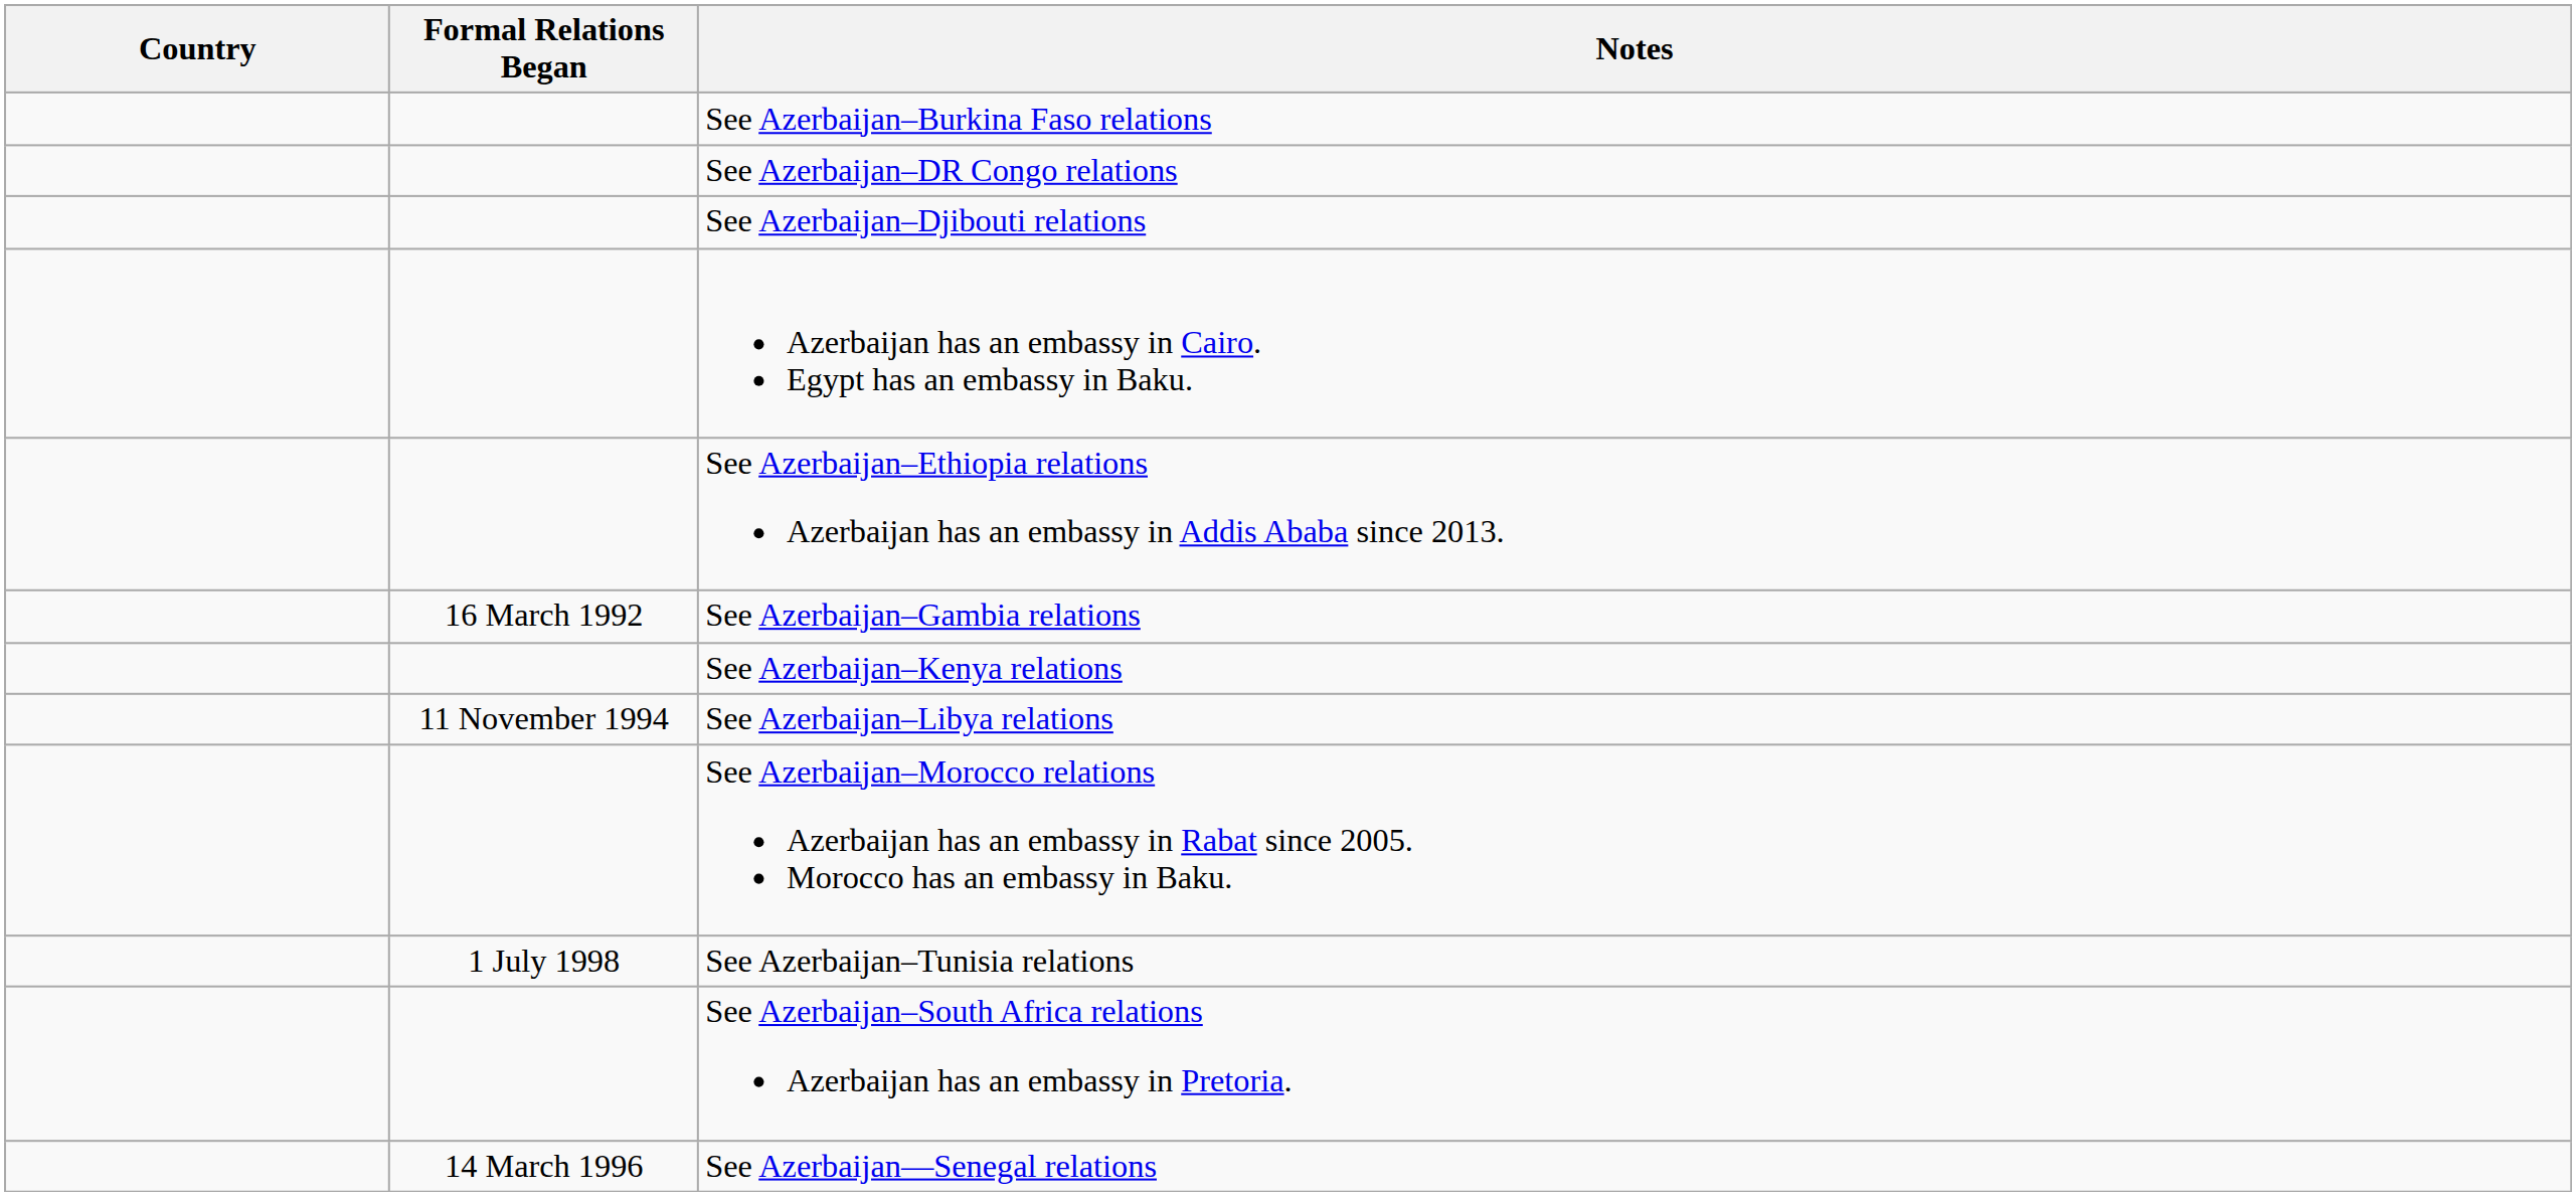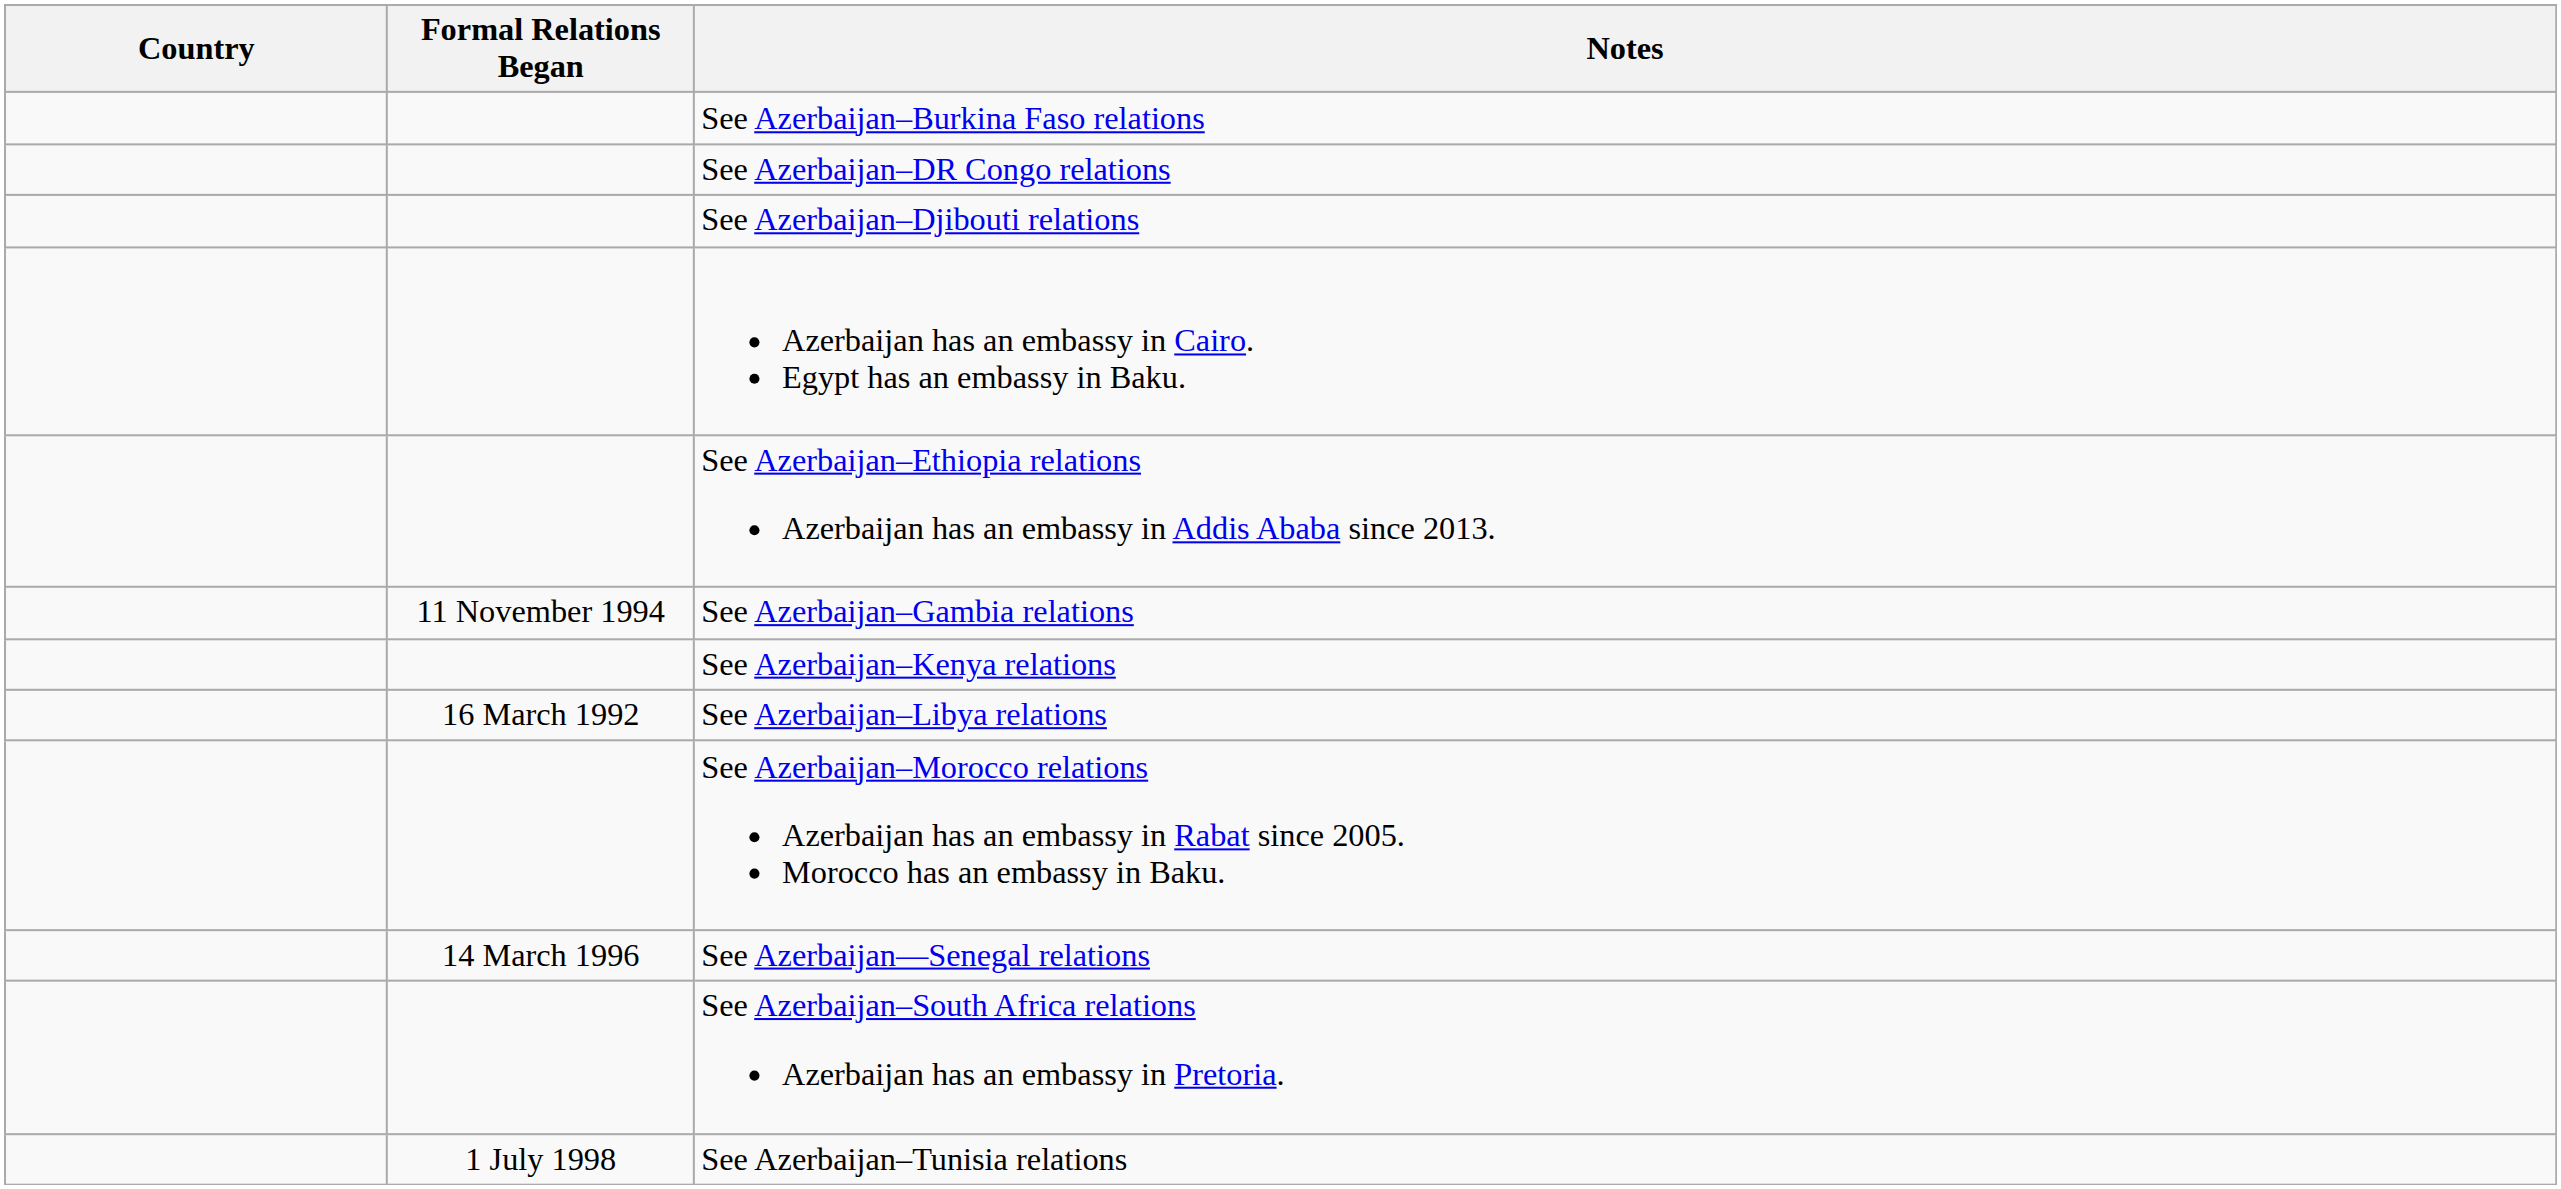 <table class="wikitable sortable" border="1" style="width:100%; margin:auto;">
 <tr>
 <th width="15%">Country</th>
 <th width="12%">Formal Relations Began</th>
 <th>Notes</th>
 </tr>
 <tr -valign="top">
 <td></td>
 <td style="text-align:center"></td>
 <td>See <a href='#'>Azerbaijan–Burkina Faso relations</a></td>
 </tr>
 <tr - valign="top">
 <td></td>
 <td style="text-align:center"></td>
 <td>See <a href='#'>Azerbaijan–DR Congo relations</a></td>
 </tr>
 <tr -valign="top">
 <td></td>
 <td style="text-align:center"></td>
 <td>See <a href='#'>Azerbaijan–Djibouti relations</a></td>
 </tr>
 <tr -valign="top">
 <td></td>
 <td style="text-align:center"></td>
 <td><br><ul><li>Azerbaijan has an embassy in <a href='#'>Cairo</a>.</li><li>Egypt has an embassy in Baku.</li></ul></td>
 </tr>
 <tr -valign="top">
 <td></td>
 <td style="text-align:center"></td>
 <td>See <a href='#'>Azerbaijan–Ethiopia relations</a><br><ul><li>Azerbaijan has an embassy in <a href='#'>Addis Ababa</a> since 2013.</li></ul></td>
 </tr>
 <tr -valign="top">
 <td></td>
-<td style="text-align:center">16 March 1992</td>
+<td style="text-align:center">11 November 1994</td>
 <td>See <a href='#'>Azerbaijan–Gambia relations</a></td>
 </tr>
 <tr -valign="top">
 <td></td>
 <td style="text-align:center"></td>
 <td>See <a href='#'>Azerbaijan–Kenya relations</a></td>
 </tr>
 <tr -valign="top">
 <td></td>
-<td style="text-align:center">11 November 1994</td>
+<td style="text-align:center">16 March 1992</td>
 <td>See <a href='#'>Azerbaijan–Libya relations</a></td>
 </tr>
 <tr -valign="top">
 <td></td>
 <td style="text-align:center"></td>
 <td>See <a href='#'>Azerbaijan–Morocco relations</a><br><ul><li>Azerbaijan has an embassy in <a href='#'>Rabat</a> since 2005.</li><li>Morocco has an embassy in Baku.</li></ul></td>
 </tr>
 <tr -valign="top">
 <td></td>
-<td style="text-align:center">1 July 1998</td>
-<td>See Azerbaijan–Tunisia relations</td>
+<td style="text-align:center">14 March 1996</td>
+<td>See <a href='#'>Azerbaijan—Senegal relations</a></td>
 </tr>
 <tr -valign="top">
 <td></td>
 <td style="text-align:center"></td>
 <td>See <a href='#'>Azerbaijan–South Africa relations</a><br><ul><li>Azerbaijan has an embassy in <a href='#'>Pretoria</a>.</li></ul></td>
 </tr>
 <tr -valign="top">
 <td></td>
-<td style="text-align:center">14 March 1996</td>
-<td>See <a href='#'>Azerbaijan—Senegal relations</a></td>
+<td style="text-align:center">1 July 1998</td>
+<td>See Azerbaijan–Tunisia relations</td>
 </tr>
 </table>
